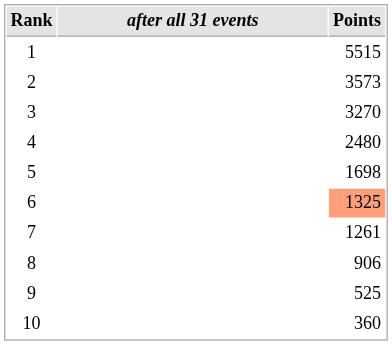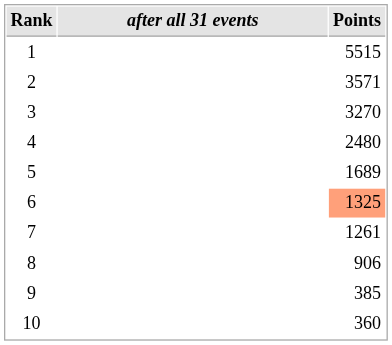 <table cellspacing="1" cellpadding="3" style="border:1px solid #AAAAAA; font-size:86%;">
 <tr bgcolor="#E4E4E4">
 <th style="border-bottom:1px solid #AAAAAA" width=10>Rank</th>
 <th style="border-bottom:1px solid #AAAAAA" width=200><em>after all 31 events</em></th>
 <th style="border-bottom:1px solid #AAAAAA" width=20 align=right>Points</th>
 </tr>
 <tr>
 <td align=center>1</td>
 <td><strong></strong></td>
 <td align=right>5515</td>
 </tr>
 <tr>
 <td align=center>2</td>
 <td></td>
-<td align=right>3573</td>
+<td align=right>3571</td>
 </tr>
 <tr>
 <td align=center>3</td>
 <td></td>
 <td align=right>3270</td>
 </tr>
 <tr>
 <td align=center>4</td>
 <td></td>
 <td align=right>2480</td>
 </tr>
 <tr>
 <td align=center>5</td>
 <td></td>
-<td align=right>1698</td>
+<td align=right>1689</td>
 </tr>
 <tr>
 <td align=center>6</td>
 <td></td>
 <td align=right style="background: lightsalmon;">1325</td>
 </tr>
 <tr>
 <td align=center>7</td>
 <td></td>
 <td align=right>1261</td>
 </tr>
 <tr>
 <td align=center>8</td>
 <td></td>
 <td align=right>906</td>
 </tr>
 <tr>
 <td align=center>9</td>
 <td></td>
-<td align=right>525</td>
+<td align=right>385</td>
 </tr>
 <tr>
 <td align=center>10</td>
 <td></td>
 <td align=right>360</td>
 </tr>
 </table>
